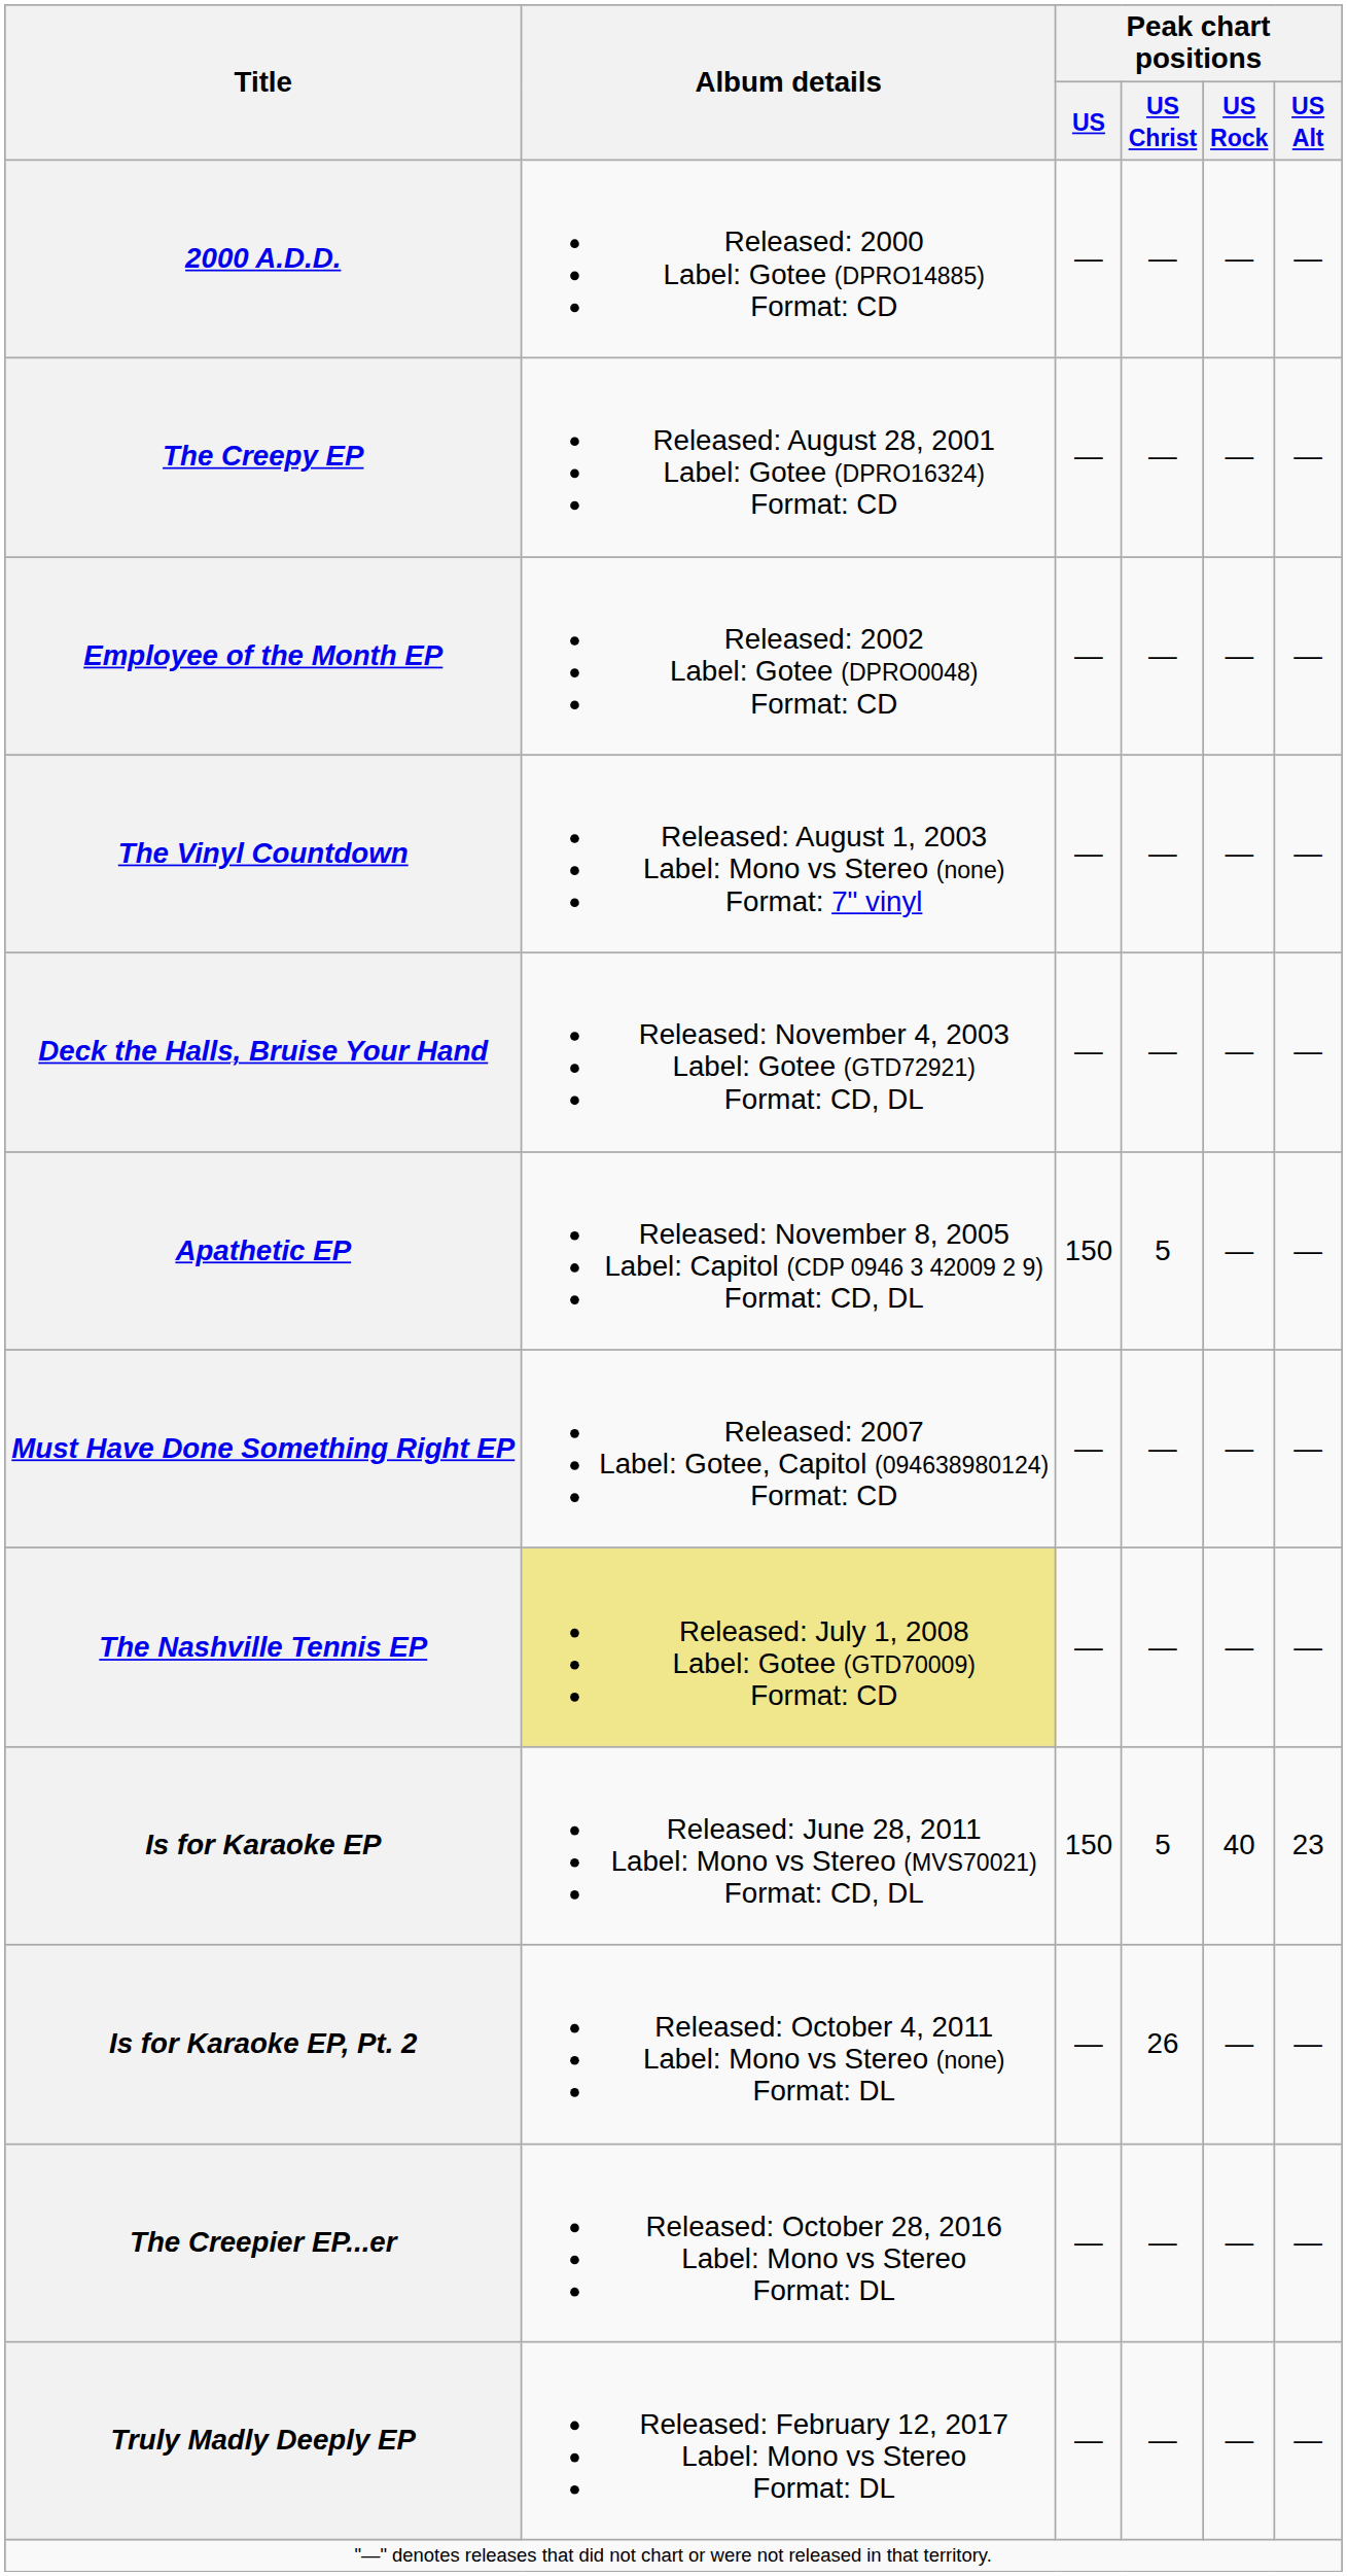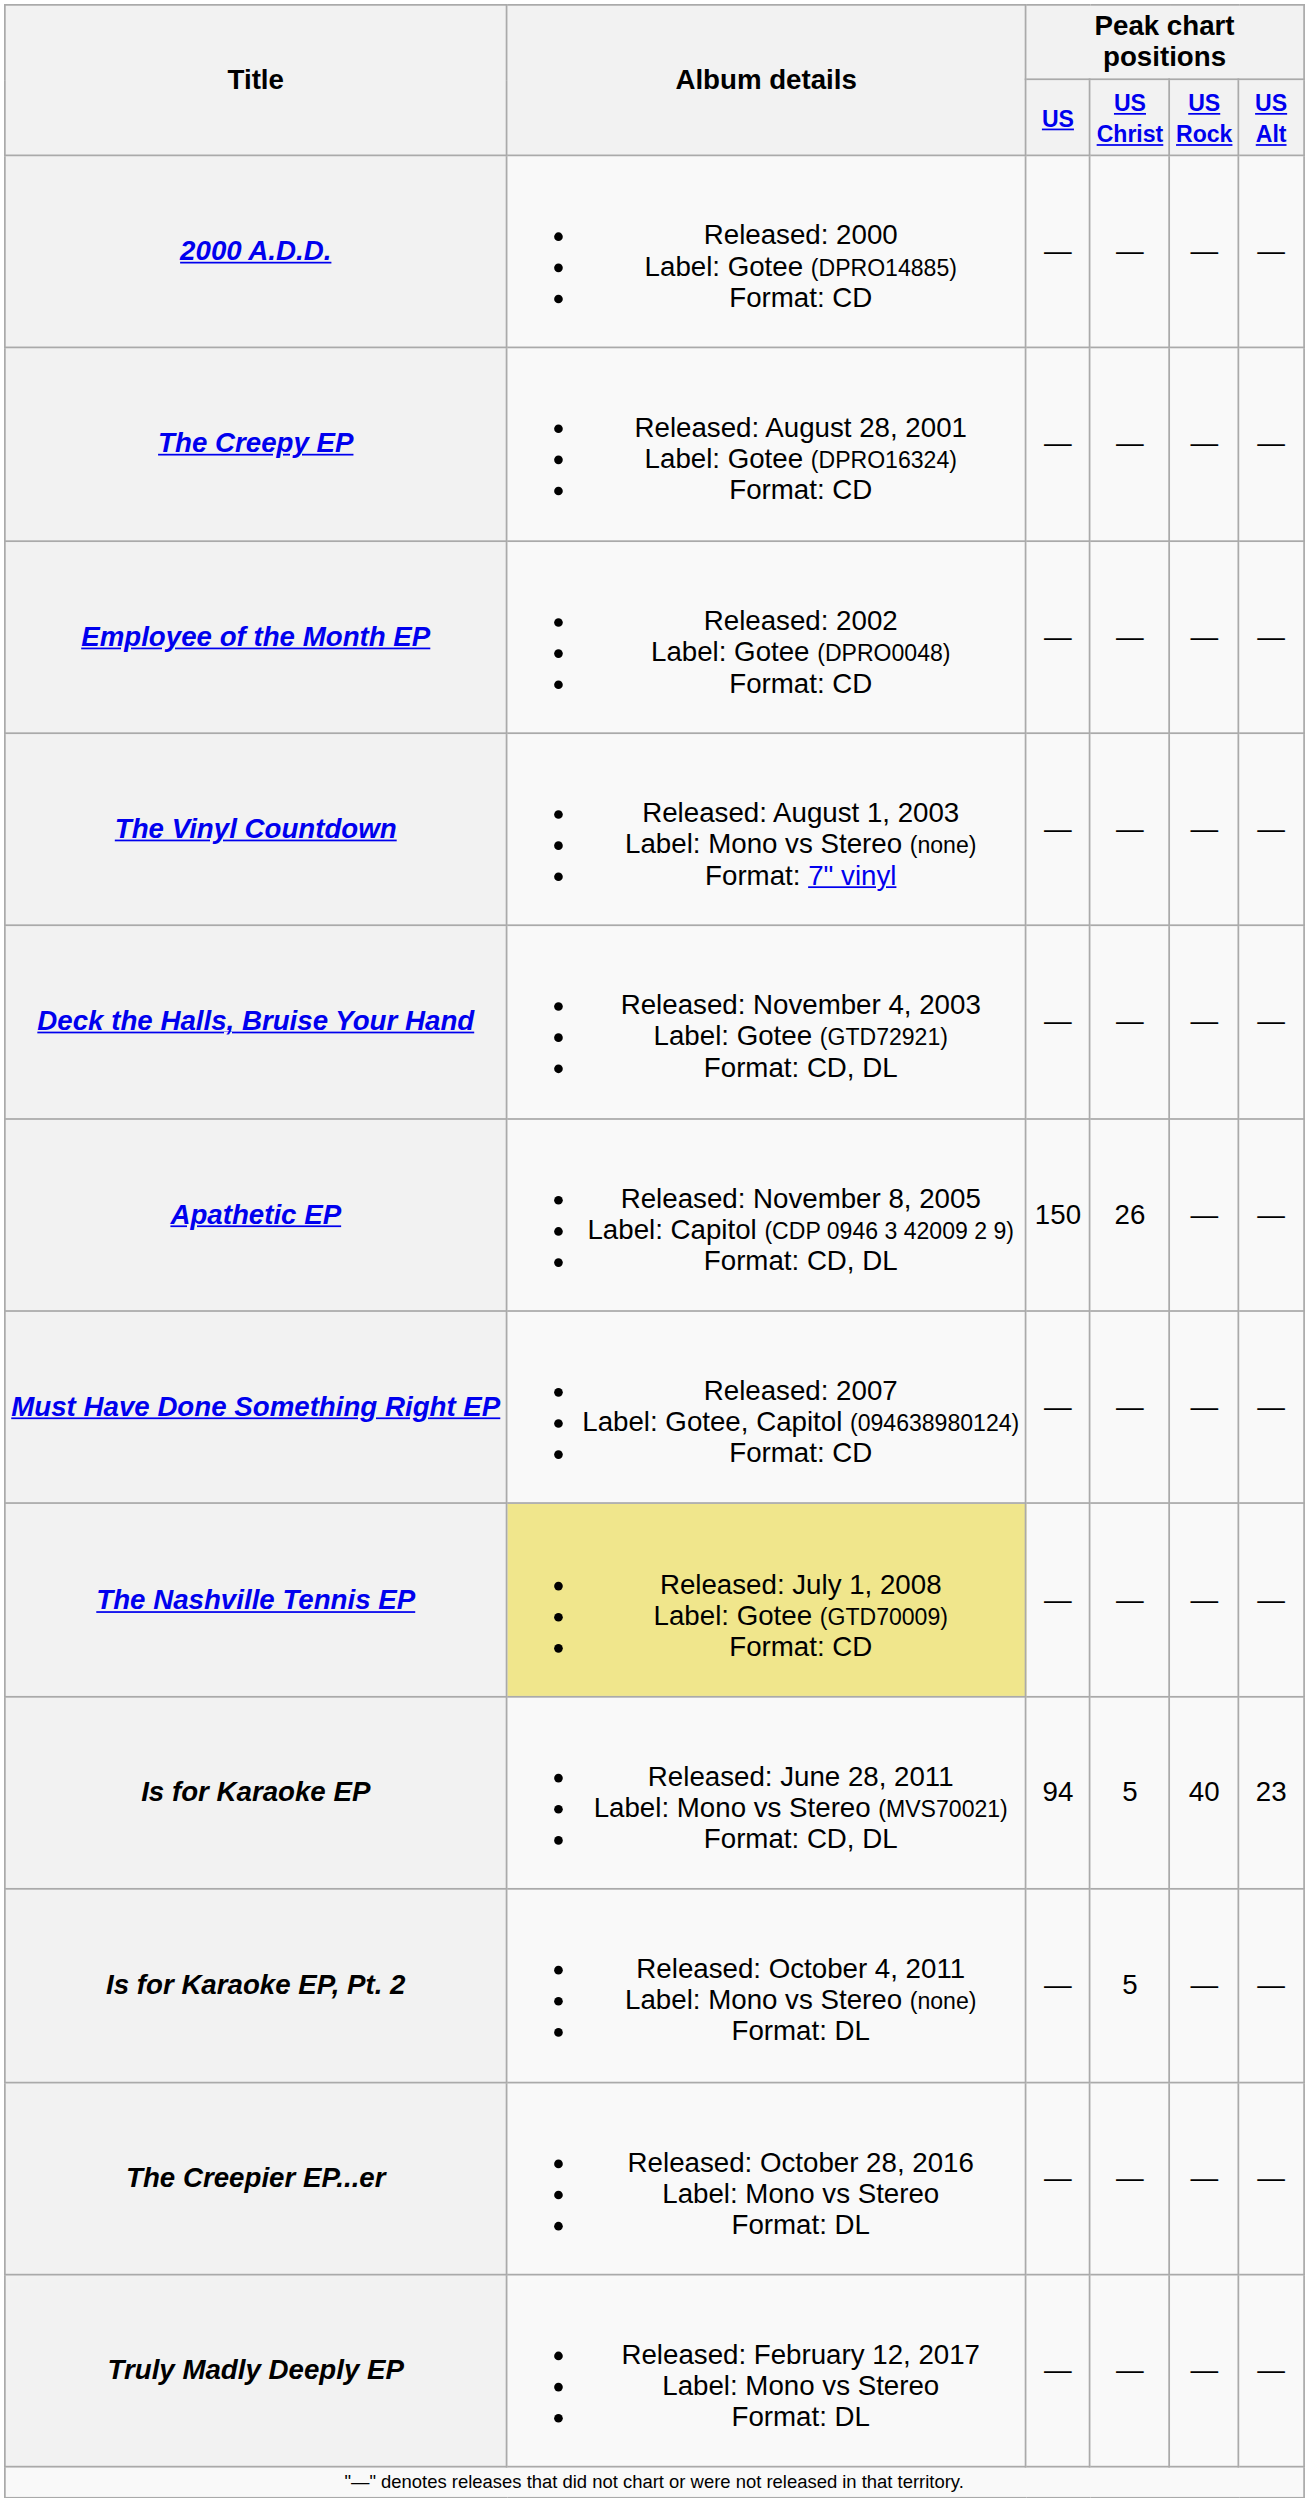 <table class="wikitable plainrowheaders" style="text-align:center;">
 <tr>
 <th scope="col" rowspan="2">Title</th>
 <th scope="col" rowspan="2">Album details</th>
 <th scope="col" colspan="4">Peak chart positions</th>
 </tr>
 <tr>
 <th style="width:30px;"><small><a href='#'>US</a><br></small></th>
 <th style="width:30px;"><small><a href='#'>US<br>Christ</a><br></small></th>
 <th style="width:30px;"><small><a href='#'>US<br>Rock</a><br></small></th>
 <th style="width:30px;"><small><a href='#'>US<br>Alt</a><br></small></th>
 </tr>
 <tr>
 <th scope="row"><em><a href='#'>2000 A.D.D.</a></em></th>
 <td><br><ul><li>Released: 2000</li><li>Label: Gotee <small>(DPRO14885)</small></li><li>Format: CD</li></ul></td>
 <td>—</td>
 <td>—</td>
 <td>—</td>
 <td>—</td>
 </tr>
 <tr>
 <th scope="row"><em><a href='#'>The Creepy EP</a></em></th>
 <td><br><ul><li>Released: August 28, 2001</li><li>Label: Gotee <small>(DPRO16324)</small></li><li>Format: CD</li></ul></td>
 <td>—</td>
 <td>—</td>
 <td>—</td>
 <td>—</td>
 </tr>
 <tr>
 <th scope="row"><em><a href='#'>Employee of the Month EP</a></em></th>
 <td><br><ul><li>Released: 2002</li><li>Label: Gotee <small>(DPRO0048)</small></li><li>Format: CD</li></ul></td>
 <td>—</td>
 <td>—</td>
 <td>—</td>
 <td>—</td>
 </tr>
 <tr>
 <th scope="row"><em><a href='#'>The Vinyl Countdown</a></em></th>
 <td><br><ul><li>Released: August 1, 2003</li><li>Label: Mono vs Stereo <small>(none)</small></li><li>Format: <a href='#'>7" vinyl</a></li></ul></td>
 <td>—</td>
 <td>—</td>
 <td>—</td>
 <td>—</td>
 </tr>
 <tr>
 <th scope="row"><em><a href='#'>Deck the Halls, Bruise Your Hand</a></em></th>
 <td><br><ul><li>Released: November 4, 2003</li><li>Label: Gotee <small>(GTD72921)</small></li><li>Format: CD, DL</li></ul></td>
 <td>—</td>
 <td>—</td>
 <td>—</td>
 <td>—</td>
 </tr>
 <tr>
 <th scope="row"><em><a href='#'>Apathetic EP</a></em></th>
 <td><br><ul><li>Released: November 8, 2005</li><li>Label: Capitol <small>(CDP 0946 3 42009 2 9)</small></li><li>Format: CD, DL</li></ul></td>
 <td>150</td>
-<td>5</td>
+<td>26</td>
 <td>—</td>
 <td>—</td>
 </tr>
 <tr>
 <th scope="row"><em><a href='#'>Must Have Done Something Right EP</a></em></th>
 <td><br><ul><li>Released: 2007</li><li>Label: Gotee, Capitol <small>(094638980124)</small></li><li>Format: CD</li></ul></td>
 <td>—</td>
 <td>—</td>
 <td>—</td>
 <td>—</td>
 </tr>
 <tr>
 <th scope="row"><em><a href='#'>The Nashville Tennis EP</a></em></th>
 <td style="background: khaki;"><br><ul><li>Released: July 1, 2008</li><li>Label: Gotee <small>(GTD70009)</small></li><li>Format: CD</li></ul></td>
 <td>—</td>
 <td>—</td>
 <td>—</td>
 <td>—</td>
 </tr>
 <tr>
 <th scope="row"><em>Is for Karaoke EP</em></th>
 <td><br><ul><li>Released: June 28, 2011</li><li>Label: Mono vs Stereo <small>(MVS70021)</small></li><li>Format: CD, DL</li></ul></td>
-<td>150</td>
+<td>94</td>
 <td>5</td>
 <td>40</td>
 <td>23</td>
 </tr>
 <tr>
 <th scope="row"><em>Is for Karaoke EP, Pt. 2</em></th>
 <td><br><ul><li>Released: October 4, 2011</li><li>Label: Mono vs Stereo <small>(none)</small></li><li>Format: DL</li></ul></td>
 <td>—</td>
-<td>26</td>
+<td>5</td>
 <td>—</td>
 <td>—</td>
 </tr>
 <tr>
 <th scope="row"><em>The Creepier EP...er</em></th>
 <td><br><ul><li>Released: October 28, 2016</li><li>Label: Mono vs Stereo</li><li>Format: DL</li></ul></td>
 <td>—</td>
 <td>—</td>
 <td>—</td>
 <td>—</td>
 </tr>
 <tr>
 <th scope="row"><em>Truly Madly Deeply EP</em></th>
 <td><br><ul><li>Released: February 12, 2017</li><li>Label: Mono vs Stereo</li><li>Format: DL</li></ul></td>
 <td>—</td>
 <td>—</td>
 <td>—</td>
 <td>—</td>
 </tr>
 <tr>
 <td colspan="12" align="center" style="font-size: 8pt">"—" denotes releases that did not chart or were not released in that territory.</td>
 </tr>
 </table>
